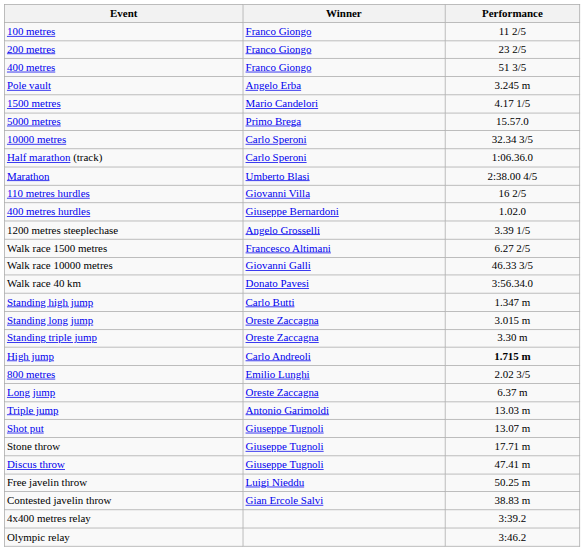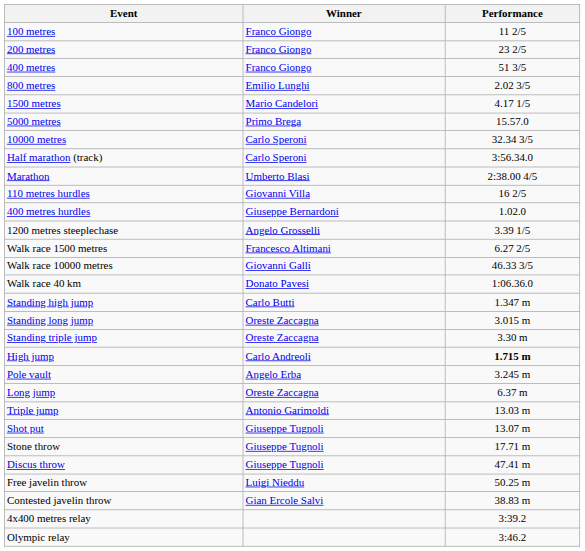 <table class="wikitable" width=60% style="font-size:90%; text-align:left;">
 <tr>
 <th>Event</th>
 <th>Winner</th>
 <th>Performance</th>
 </tr>
 <tr>
 <td><a href='#'>100 metres</a></td>
 <td><a href='#'>Franco Giongo</a></td>
 <td align=center>11 2/5</td>
 </tr>
 <tr>
 <td><a href='#'>200 metres</a></td>
 <td><a href='#'>Franco Giongo</a></td>
 <td align=center>23 2/5</td>
 </tr>
 <tr>
 <td><a href='#'>400 metres</a></td>
 <td><a href='#'>Franco Giongo</a></td>
 <td align=center>51 3/5</td>
 </tr>
 <tr>
-<td><a href='#'>Pole vault</a></td>
-<td><a href='#'>Angelo Erba</a></td>
-<td align=center>3.245 m</td>
+<td><a href='#'>800 metres</a></td>
+<td><a href='#'>Emilio Lunghi</a></td>
+<td align=center>2.02 3/5</td>
 </tr>
 <tr>
 <td><a href='#'>1500 metres</a></td>
 <td><a href='#'>Mario Candelori</a></td>
 <td align=center>4.17 1/5</td>
 </tr>
 <tr>
 <td><a href='#'>5000 metres</a></td>
 <td><a href='#'>Primo Brega</a></td>
 <td align=center>15.57.0</td>
 </tr>
 <tr>
 <td><a href='#'>10000 metres</a></td>
 <td><a href='#'>Carlo Speroni</a></td>
 <td align=center>32.34 3/5</td>
 </tr>
 <tr>
 <td><a href='#'>Half marathon</a> (track)</td>
 <td><a href='#'>Carlo Speroni</a></td>
-<td align=center>1:06.36.0</td>
+<td align=center>3:56.34.0</td>
 </tr>
 <tr>
 <td><a href='#'>Marathon</a></td>
 <td><a href='#'>Umberto Blasi</a></td>
 <td align=center>2:38.00 4/5</td>
 </tr>
 <tr>
 <td><a href='#'>110 metres hurdles</a></td>
 <td><a href='#'>Giovanni Villa</a></td>
 <td align=center>16 2/5</td>
 </tr>
 <tr>
 <td><a href='#'>400 metres hurdles</a></td>
 <td><a href='#'>Giuseppe Bernardoni</a></td>
 <td align=center>1.02.0</td>
 </tr>
 <tr>
 <td>1200 metres steeplechase</td>
 <td><a href='#'>Angelo Grosselli</a></td>
 <td align=center>3.39 1/5</td>
 </tr>
 <tr>
 <td>Walk race 1500 metres</td>
 <td><a href='#'>Francesco Altimani</a></td>
 <td align=center>6.27 2/5</td>
 </tr>
 <tr>
 <td>Walk race 10000 metres</td>
 <td><a href='#'>Giovanni Galli</a></td>
 <td align=center>46.33 3/5</td>
 </tr>
 <tr>
 <td>Walk race 40 km</td>
 <td><a href='#'>Donato Pavesi</a></td>
-<td align=center>3:56.34.0</td>
+<td align=center>1:06.36.0</td>
 </tr>
 <tr>
 <td><a href='#'>Standing high jump</a></td>
 <td><a href='#'>Carlo Butti</a></td>
 <td align=center>1.347 m</td>
 </tr>
 <tr>
 <td><a href='#'>Standing long jump</a></td>
 <td><a href='#'>Oreste Zaccagna</a></td>
 <td align=center>3.015 m</td>
 </tr>
 <tr>
 <td><a href='#'>Standing triple jump</a></td>
 <td><a href='#'>Oreste Zaccagna</a></td>
 <td align=center>3.30 m</td>
 </tr>
 <tr>
 <td><a href='#'>High jump</a></td>
 <td><a href='#'>Carlo Andreoli</a></td>
 <td align=center><strong>1.715 m</strong></td>
 </tr>
 <tr>
-<td><a href='#'>800 metres</a></td>
-<td><a href='#'>Emilio Lunghi</a></td>
-<td align=center>2.02 3/5</td>
+<td><a href='#'>Pole vault</a></td>
+<td><a href='#'>Angelo Erba</a></td>
+<td align=center>3.245 m</td>
 </tr>
 <tr>
 <td><a href='#'>Long jump</a></td>
 <td><a href='#'>Oreste Zaccagna</a></td>
 <td align=center>6.37 m</td>
 </tr>
 <tr>
 <td><a href='#'>Triple jump</a></td>
 <td><a href='#'>Antonio Garimoldi</a></td>
 <td align=center>13.03 m</td>
 </tr>
 <tr>
 <td><a href='#'>Shot put</a></td>
 <td><a href='#'>Giuseppe Tugnoli</a></td>
 <td align=center>13.07 m</td>
 </tr>
 <tr>
 <td>Stone throw</td>
 <td><a href='#'>Giuseppe Tugnoli</a></td>
 <td align=center>17.71 m</td>
 </tr>
 <tr>
 <td><a href='#'>Discus throw</a></td>
 <td><a href='#'>Giuseppe Tugnoli</a></td>
 <td align=center>47.41 m</td>
 </tr>
 <tr>
 <td>Free javelin throw</td>
 <td><a href='#'>Luigi Nieddu</a></td>
 <td align=center>50.25 m</td>
 </tr>
 <tr>
 <td>Contested javelin throw</td>
 <td><a href='#'>Gian Ercole Salvi</a></td>
 <td align=center>38.83 m</td>
 </tr>
 <tr>
 <td>4x400 metres relay</td>
 <td></td>
 <td align=center>3:39.2</td>
 </tr>
 <tr>
 <td>Olympic relay</td>
 <td></td>
 <td align=center>3:46.2</td>
 </tr>
 </table>
